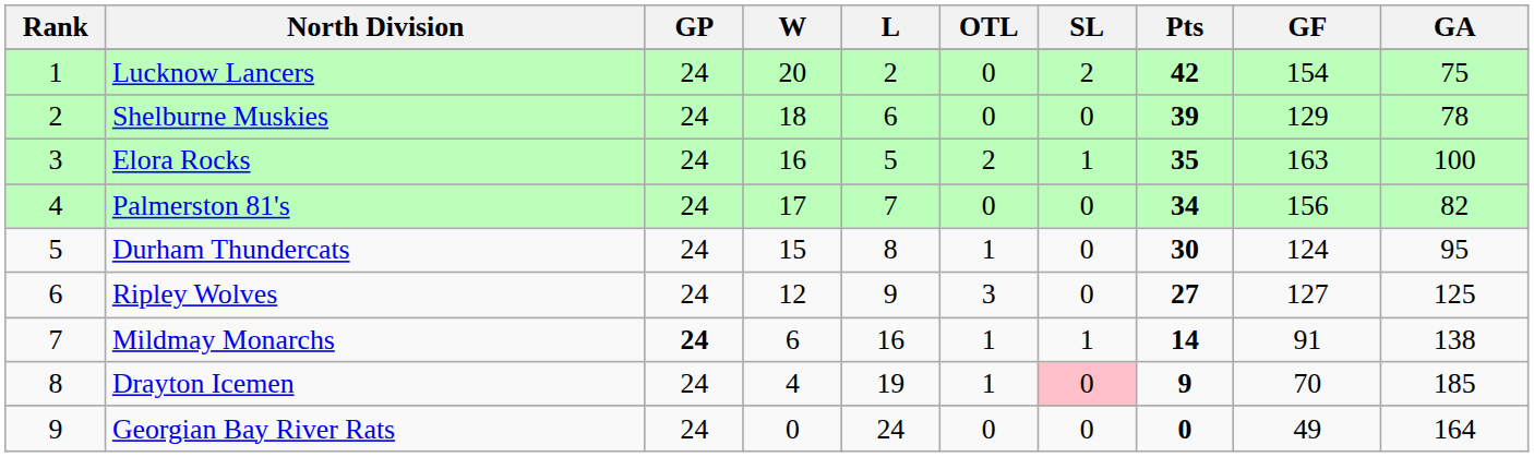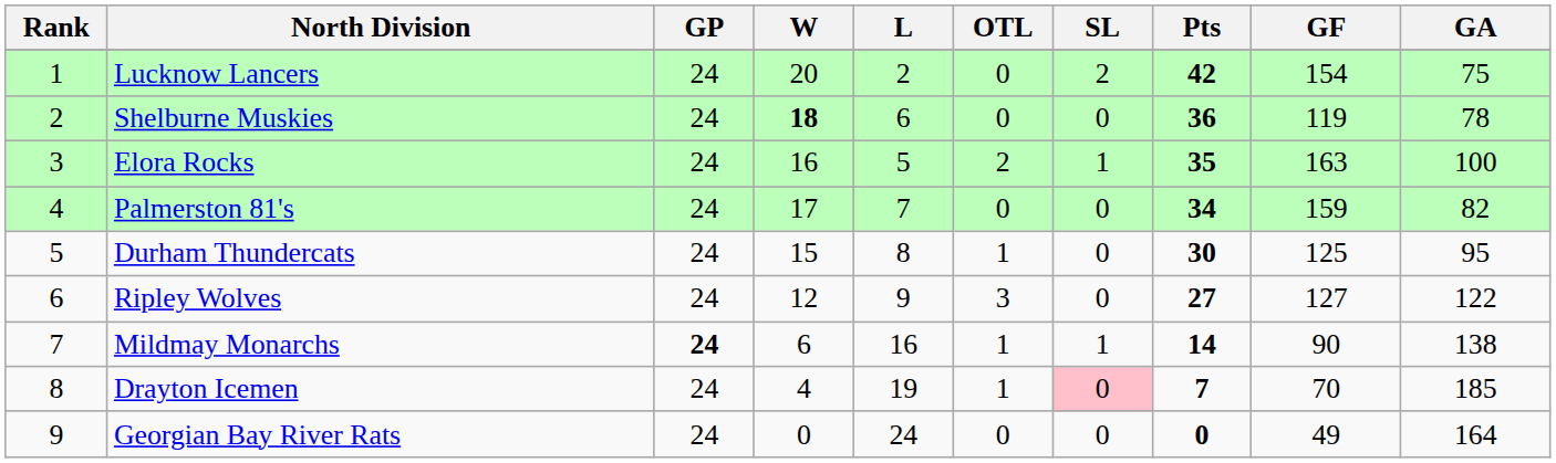 <table class="wikitable" style="text-align:center" width:50em">
 <tr>
 <th bgcolor="#DDDDFF" width="5%">Rank</th>
 <th bgcolor="#DDDDFF" width="27.5%">North Division</th>
 <th bgcolor="#DDDDFF" width="5%">GP</th>
 <th bgcolor="#DDDDFF" width="5%">W</th>
 <th bgcolor="#DDDDFF" width="5%">L</th>
 <th bgcolor="#DDDDFF" width="5%">OTL</th>
 <th bgcolor="#DDDDFF" width="5%">SL</th>
 <th bgcolor="#DDDDFF" width="5%">Pts</th>
 <th bgcolor="#DDDDFF" width="7.5%">GF</th>
 <th bgcolor="#DDDDFF" width="7.5%">GA</th>
 </tr>
 <tr>
 </tr>
 <tr bgcolor="#bbffbb">
 <td>1</td>
 <td align=left><a href='#'>Lucknow Lancers</a></td>
 <td>24</td>
 <td>20</td>
 <td>2</td>
 <td>0</td>
 <td>2</td>
 <td><strong>42</strong></td>
 <td>154</td>
 <td>75</td>
 </tr>
 <tr bgcolor="#bbffbb">
 <td>2</td>
 <td align=left><a href='#'>Shelburne Muskies</a></td>
 <td>24</td>
-<td>18</td>
+<td><strong>18</strong></td>
 <td>6</td>
 <td>0</td>
 <td>0</td>
-<td><strong>39</strong></td>
-<td>129</td>
+<td><strong>36</strong></td>
+<td>119</td>
 <td>78</td>
 </tr>
 <tr bgcolor="#bbffbb">
 <td>3</td>
 <td align=left><a href='#'>Elora Rocks</a></td>
 <td>24</td>
 <td>16</td>
 <td>5</td>
 <td>2</td>
 <td>1</td>
 <td><strong>35</strong></td>
 <td>163</td>
 <td>100</td>
 </tr>
 <tr bgcolor="#bbffbb">
 <td>4</td>
 <td align=left><a href='#'>Palmerston 81's</a></td>
 <td>24</td>
 <td>17</td>
 <td>7</td>
 <td>0</td>
 <td>0</td>
 <td><strong>34</strong></td>
-<td>156</td>
+<td>159</td>
 <td>82</td>
 </tr>
 <tr>
 <td>5</td>
 <td align=left><a href='#'>Durham Thundercats</a></td>
 <td>24</td>
 <td>15</td>
 <td>8</td>
 <td>1</td>
 <td>0</td>
 <td><strong>30</strong></td>
-<td>124</td>
+<td>125</td>
 <td>95</td>
 </tr>
 <tr>
 <td>6</td>
 <td align=left><a href='#'>Ripley Wolves</a></td>
 <td>24</td>
 <td>12</td>
 <td>9</td>
 <td>3</td>
 <td>0</td>
 <td><strong>27</strong></td>
 <td>127</td>
-<td>125</td>
+<td>122</td>
 </tr>
 <tr>
 <td>7</td>
 <td align=left><a href='#'>Mildmay Monarchs</a></td>
 <td><strong>24</strong></td>
 <td>6</td>
 <td>16</td>
 <td>1</td>
 <td>1</td>
 <td><strong>14</strong></td>
-<td>91</td>
+<td>90</td>
 <td>138</td>
 </tr>
 <tr>
 <td>8</td>
 <td align=left><a href='#'>Drayton Icemen</a></td>
 <td>24</td>
 <td>4</td>
 <td>19</td>
 <td>1</td>
 <td style="background: pink;">0</td>
-<td><strong>9</strong></td>
+<td><strong>7</strong></td>
 <td>70</td>
 <td>185</td>
 </tr>
 <tr>
 <td>9</td>
 <td align=left><a href='#'>Georgian Bay River Rats</a></td>
 <td>24</td>
 <td>0</td>
 <td>24</td>
 <td>0</td>
 <td>0</td>
 <td><strong>0</strong></td>
 <td>49</td>
 <td>164</td>
 </tr>
 </table>
